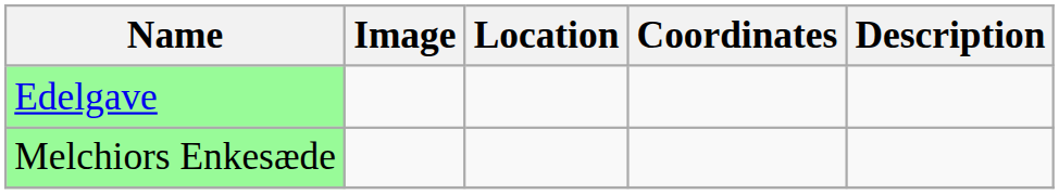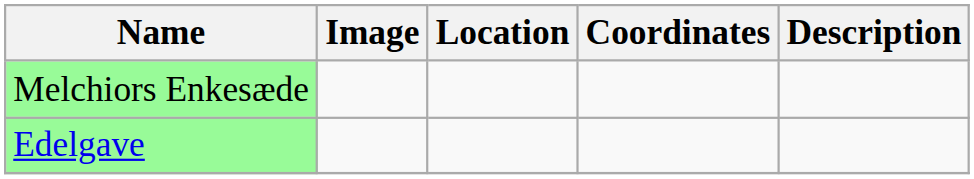 <table class="wikitable sortable">
 <tr>
 <th>Name</th>
 <th>Image</th>
 <th>Location</th>
 <th>Coordinates</th>
 <th>Description</th>
 </tr>
 <tr>
-<td bgcolor=98fb98><a href='#'>Edelgave</a></td>
+<td bgcolor=98fb98>Melchiors Enkesæde</td>
 <td></td>
 <td></td>
 <td></td>
 <td></td>
 </tr>
 <tr>
-<td bgcolor=98fb98>Melchiors Enkesæde</td>
+<td bgcolor=98fb98><a href='#'>Edelgave</a></td>
 <td></td>
 <td></td>
 <td></td>
 <td></td>
 </tr>
 <tr>
 </tr>
 </table>
